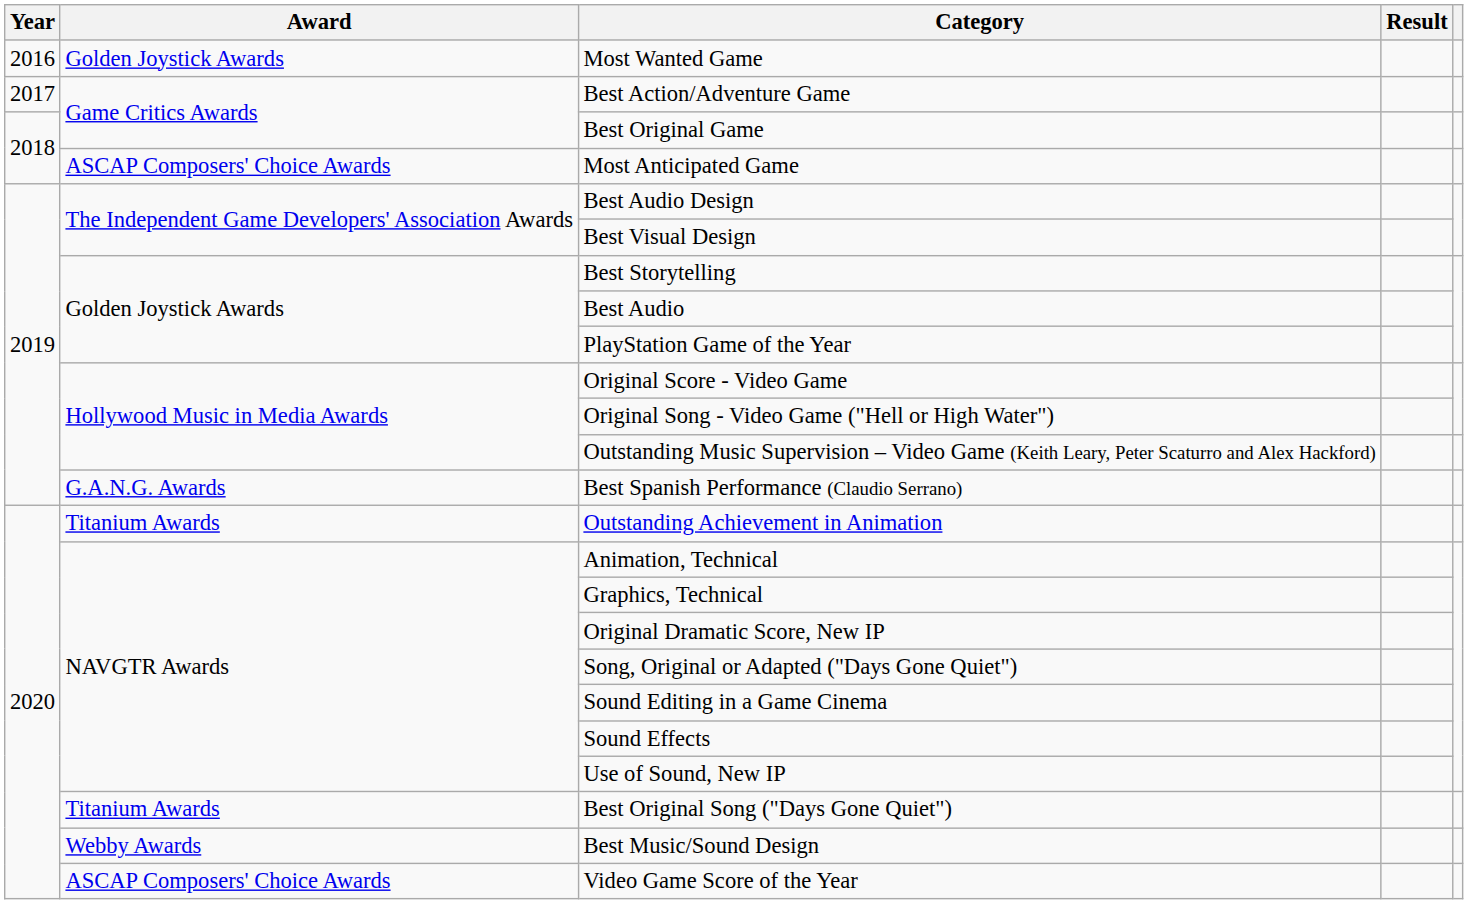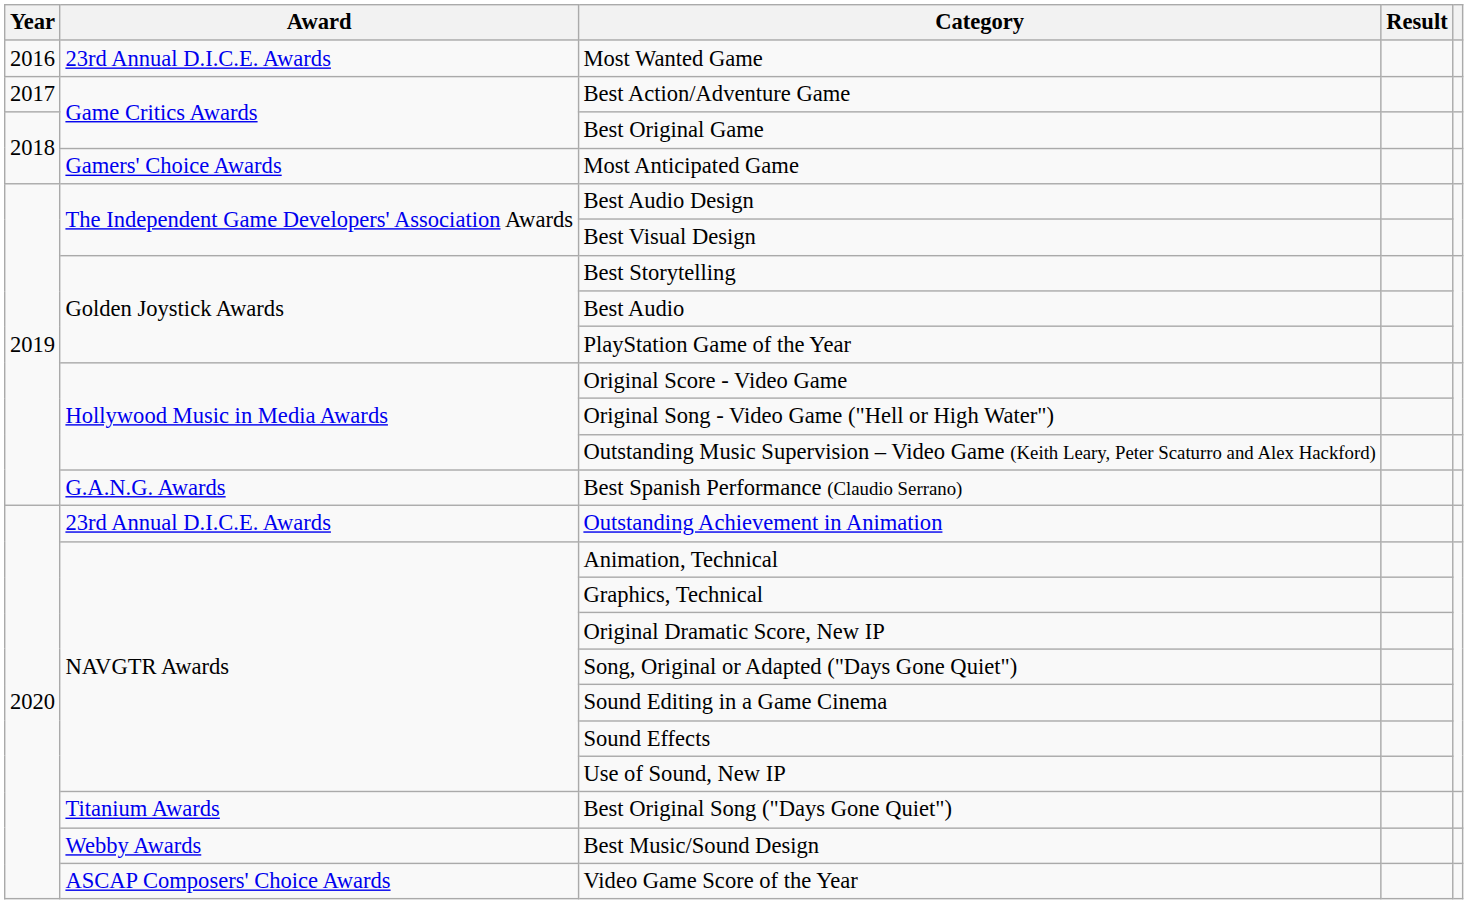 <table class="wikitable sortable">
 <tr>
 <th>Year</th>
 <th>Award</th>
 <th>Category</th>
 <th>Result</th>
 <th class="unsortable"></th>
 </tr>
 <tr>
 <td style="text-align:center;">2016</td>
-<td><a href='#'>Golden Joystick Awards</a></td>
+<td><a href='#'>23rd Annual D.I.C.E. Awards</a></td>
 <td>Most Wanted Game</td>
 <td></td>
 <td style="text-align:center;"></td>
 </tr>
 <tr>
 <td style="text-align:center;" rowspan="1">2017</td>
 <td rowspan="2"><a href='#'>Game Critics Awards</a></td>
 <td>Best Action/Adventure Game</td>
 <td></td>
 <td style="text-align:center;"></td>
 </tr>
 <tr>
 <td style="text-align:center;" rowspan="2">2018</td>
 <td>Best Original Game</td>
 <td></td>
 <td style="text-align:center;"></td>
 </tr>
 <tr>
-<td><a href='#'>ASCAP Composers' Choice Awards</a></td>
+<td><a href='#'>Gamers' Choice Awards</a></td>
 <td>Most Anticipated Game</td>
 <td></td>
 <td style="text-align:center;"></td>
 </tr>
 <tr>
 <td style="text-align:center;" rowspan="9">2019</td>
 <td rowspan="2"><a href='#'>The Independent Game Developers' Association</a> Awards</td>
 <td>Best Audio Design</td>
 <td></td>
 <td rowspan="2" style="text-align:center;"><br></td>
 </tr>
 <tr>
 <td>Best Visual Design</td>
 <td></td>
 </tr>
 <tr>
 <td rowspan="3">Golden Joystick Awards</td>
 <td>Best Storytelling</td>
 <td></td>
 <td rowspan="3" style="text-align:center;"><br></td>
 </tr>
 <tr>
 <td>Best Audio</td>
 <td></td>
 </tr>
 <tr>
 <td>PlayStation Game of the Year</td>
 <td></td>
 </tr>
 <tr>
 <td rowspan="3"><a href='#'>Hollywood Music in Media Awards</a></td>
 <td>Original Score - Video Game</td>
 <td></td>
 <td rowspan="2" style="text-align:center;"></td>
 </tr>
 <tr>
 <td>Original Song - Video Game ("Hell or High Water")</td>
 <td></td>
 </tr>
 <tr>
 <td>Outstanding Music Supervision – Video Game <small>(Keith Leary, Peter Scaturro and Alex Hackford)</small></td>
 <td></td>
 <td style="text-align:center;"></td>
 </tr>
 <tr>
 <td><a href='#'>G.A.N.G. Awards</a></td>
 <td>Best Spanish Performance <small>(Claudio Serrano)</small></td>
 <td></td>
 <td style="text-align:center;"><br></td>
 </tr>
 <tr>
 <td style="text-align:center;" rowspan="11">2020</td>
-<td><a href='#'>Titanium Awards</a></td>
+<td><a href='#'>23rd Annual D.I.C.E. Awards</a></td>
 <td><a href='#'>Outstanding Achievement in Animation</a></td>
 <td></td>
 <td style="text-align:center;"></td>
 </tr>
 <tr>
 <td rowspan="7">NAVGTR Awards</td>
 <td>Animation, Technical</td>
 <td></td>
 <td rowspan="7" style="text-align:center;"></td>
 </tr>
 <tr>
 <td>Graphics, Technical</td>
 <td></td>
 </tr>
 <tr>
 <td>Original Dramatic Score, New IP</td>
 <td></td>
 </tr>
 <tr>
 <td>Song, Original or Adapted ("Days Gone Quiet")</td>
 <td></td>
 </tr>
 <tr>
 <td>Sound Editing in a Game Cinema</td>
 <td></td>
 </tr>
 <tr>
 <td>Sound Effects</td>
 <td></td>
 </tr>
 <tr>
 <td>Use of Sound, New IP</td>
 <td></td>
 </tr>
 <tr>
 <td><a href='#'>Titanium Awards</a></td>
 <td>Best Original Song ("Days Gone Quiet")</td>
 <td></td>
 <td style="text-align:center;"></td>
 </tr>
 <tr>
 <td><a href='#'>Webby Awards</a></td>
 <td>Best Music/Sound Design</td>
 <td></td>
 <td style="text-align:center;"></td>
 </tr>
 <tr>
 <td><a href='#'>ASCAP Composers' Choice Awards</a></td>
 <td>Video Game Score of the Year</td>
 <td></td>
 <td style="text-align:center;"></td>
 </tr>
 </table>
